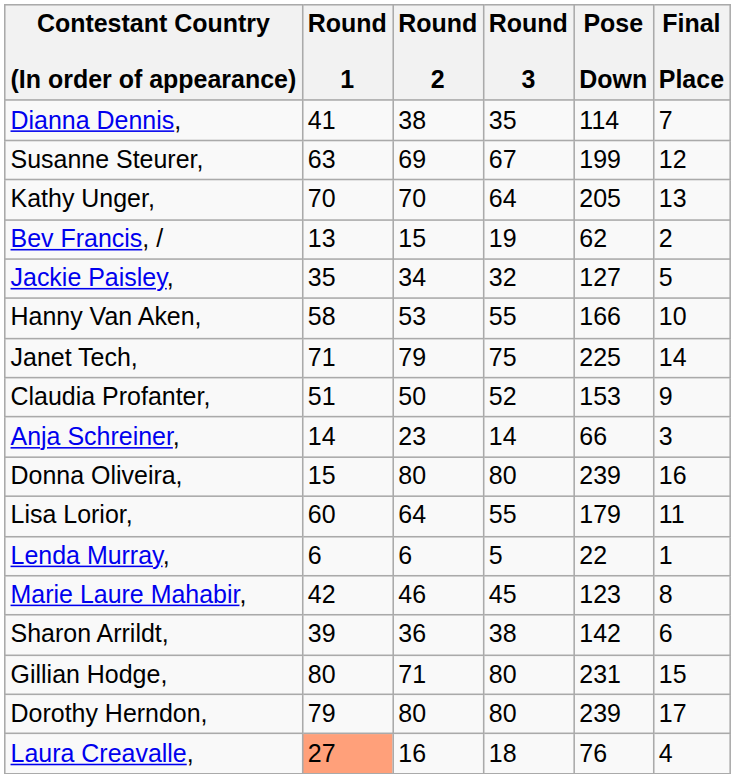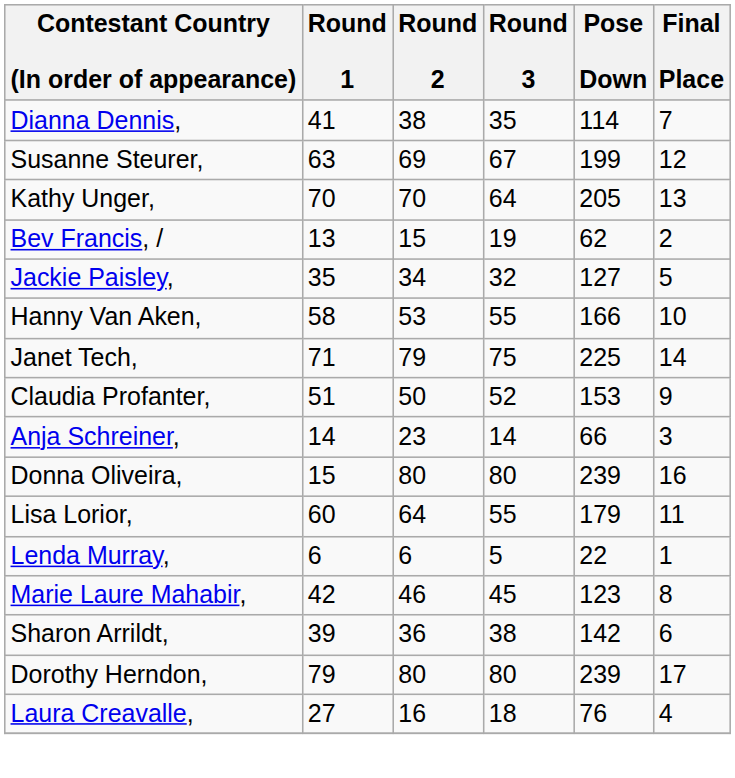 <table class="wikitable sortable">
 <tr>
 <th>Contestant Country<br><br>(In order of appearance)</th>
 <th>Round<br><br>1</th>
 <th>Round<br><br>2</th>
 <th>Round<br><br>3</th>
 <th>Pose<br><br>Down</th>
 <th>Final<br><br>Place</th>
 </tr>
 <tr>
 <td><a href='#'>Dianna Dennis</a>, </td>
 <td>41</td>
 <td>38</td>
 <td>35</td>
 <td>114</td>
 <td>7</td>
 </tr>
 <tr>
 <td>Susanne Steurer, </td>
 <td>63</td>
 <td>69</td>
 <td>67</td>
 <td>199</td>
 <td>12</td>
 </tr>
 <tr>
 <td>Kathy Unger, </td>
 <td>70</td>
 <td>70</td>
 <td>64</td>
 <td>205</td>
 <td>13</td>
 </tr>
 <tr>
 <td><a href='#'>Bev Francis</a>, /</td>
 <td>13</td>
 <td>15</td>
 <td>19</td>
 <td>62</td>
 <td>2</td>
 </tr>
 <tr>
 <td><a href='#'>Jackie Paisley</a>, </td>
 <td>35</td>
 <td>34</td>
 <td>32</td>
 <td>127</td>
 <td>5</td>
 </tr>
 <tr>
 <td>Hanny Van Aken, </td>
 <td>58</td>
 <td>53</td>
 <td>55</td>
 <td>166</td>
 <td>10</td>
 </tr>
 <tr>
 <td>Janet Tech, </td>
 <td>71</td>
 <td>79</td>
 <td>75</td>
 <td>225</td>
 <td>14</td>
 </tr>
 <tr>
 <td>Claudia Profanter, </td>
 <td>51</td>
 <td>50</td>
 <td>52</td>
 <td>153</td>
 <td>9</td>
 </tr>
 <tr>
 <td><a href='#'>Anja Schreiner</a>, </td>
 <td>14</td>
 <td>23</td>
 <td>14</td>
 <td>66</td>
 <td>3</td>
 </tr>
 <tr>
 <td>Donna Oliveira, </td>
 <td>15</td>
 <td>80</td>
 <td>80</td>
 <td>239</td>
 <td>16</td>
 </tr>
 <tr>
 <td>Lisa Lorior, </td>
 <td>60</td>
 <td>64</td>
 <td>55</td>
 <td>179</td>
 <td>11</td>
 </tr>
 <tr>
 <td><a href='#'>Lenda Murray</a>, </td>
 <td>6</td>
 <td>6</td>
 <td>5</td>
 <td>22</td>
 <td>1</td>
 </tr>
 <tr>
 <td><a href='#'>Marie Laure Mahabir</a>, </td>
 <td>42</td>
 <td>46</td>
 <td>45</td>
 <td>123</td>
 <td>8</td>
 </tr>
 <tr>
 <td>Sharon Arrildt, </td>
 <td>39</td>
 <td>36</td>
 <td>38</td>
 <td>142</td>
 <td>6</td>
 </tr>
 <tr>
-<td>Gillian Hodge, </td>
-<td>80</td>
-<td>71</td>
-<td>80</td>
-<td>231</td>
-<td>15</td>
-</tr>
-<tr>
 <td>Dorothy Herndon, </td>
 <td>79</td>
 <td>80</td>
 <td>80</td>
 <td>239</td>
 <td>17</td>
 </tr>
 <tr>
 <td><a href='#'>Laura Creavalle</a>, </td>
-<td style="background: lightsalmon;">27</td>
+<td>27</td>
 <td>16</td>
 <td>18</td>
 <td>76</td>
 <td>4</td>
 </tr>
 <tr>
 </tr>
 </table>
